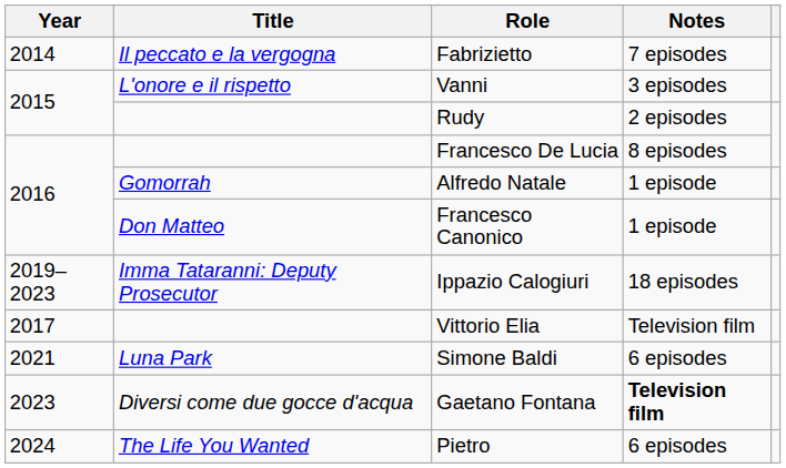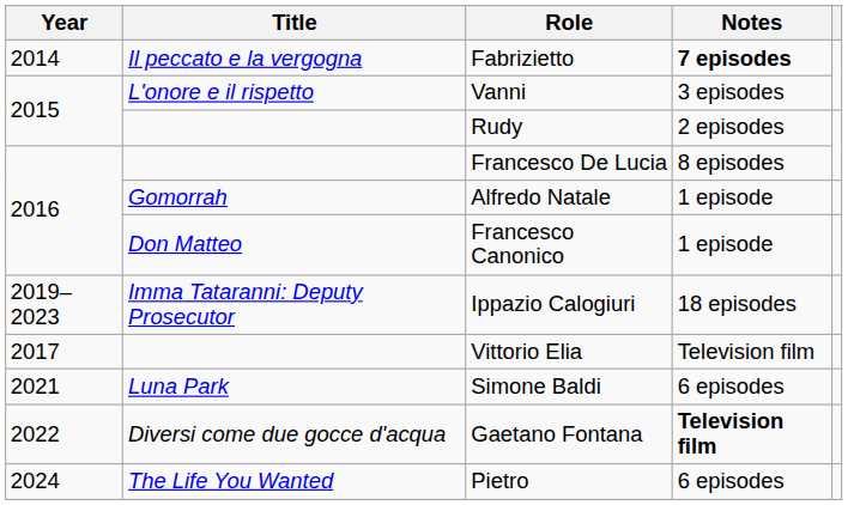 <table class="wikitable sortable">
 <tr>
 <th>Year</th>
 <th>Title</th>
 <th>Role</th>
 <th class="unsortable">Notes</th>
 <th class="unsortable"></th>
 </tr>
 <tr>
 <td>2014</td>
 <td><em><a href='#'>Il peccato e la vergogna</a></em></td>
 <td>Fabrizietto</td>
-<td>7 episodes</td>
+<td><strong>7 episodes</strong></td>
 <td rowspan="2"></td>
 </tr>
 <tr>
 <td rowspan="2">2015</td>
 <td><em><a href='#'>L'onore e il rispetto</a></em></td>
 <td>Vanni</td>
 <td>3 episodes</td>
 </tr>
 <tr>
 <td><em></em></td>
 <td>Rudy</td>
 <td>2 episodes</td>
 <td rowspan="2"></td>
 </tr>
 <tr>
 <td rowspan="3">2016</td>
 <td><em></em></td>
 <td>Francesco De Lucia</td>
 <td>8 episodes</td>
 </tr>
 <tr>
 <td><em><a href='#'>Gomorrah</a></em></td>
 <td>Alfredo Natale</td>
 <td>1 episode</td>
 <td></td>
 </tr>
 <tr>
 <td><em><a href='#'>Don Matteo</a></em></td>
 <td>Francesco Canonico</td>
 <td>1 episode</td>
 <td></td>
 </tr>
 <tr>
 <td>2019–2023</td>
 <td><em><a href='#'>Imma Tataranni: Deputy Prosecutor</a></em></td>
 <td>Ippazio Calogiuri</td>
 <td>18 episodes</td>
 <td></td>
 </tr>
 <tr>
 <td>2017</td>
 <td><em></em></td>
 <td>Vittorio Elia</td>
 <td>Television film</td>
 <td></td>
 </tr>
 <tr>
 <td>2021</td>
 <td><em><a href='#'>Luna Park</a></em></td>
 <td>Simone Baldi</td>
 <td>6 episodes</td>
 <td></td>
 </tr>
 <tr>
-<td>2023</td>
+<td>2022</td>
 <td><em>Diversi come due gocce d'acqua</em></td>
 <td>Gaetano Fontana</td>
 <td><strong>Television film</strong></td>
 <td></td>
 </tr>
 <tr>
 <td>2024</td>
 <td><em><a href='#'>The Life You Wanted</a></em></td>
 <td>Pietro</td>
 <td>6 episodes</td>
 <td></td>
 </tr>
 </table>
